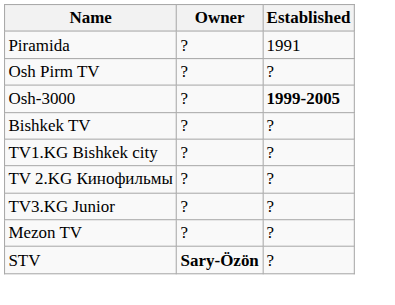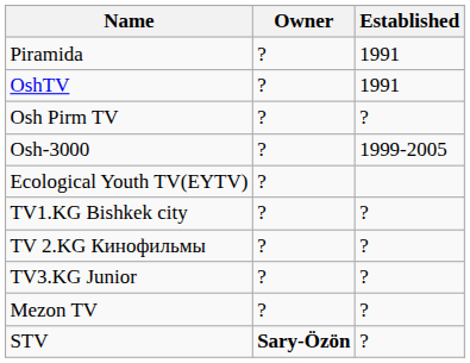 <table class="wikitable" border="1" class="wikitable sortable">
 <tr>
 <th>Name</th>
 <th>Owner</th>
 <th>Established</th>
 </tr>
 <tr>
 <td>Piramida</td>
 <td>?</td>
 <td>1991</td>
 </tr>
 <tr>
+<td><a href='#'>OshTV</a></td>
+<td>?</td>
+<td>1991</td>
+</tr>
+<tr>
 <td>Osh Pirm TV</td>
 <td>?</td>
 <td>?</td>
 </tr>
 <tr>
 <td>Osh-3000</td>
 <td>?</td>
-<td><strong>1999-2005</strong></td>
+<td>1999-2005</td>
 </tr>
 <tr>
-<td>Bishkek TV</td>
+<td>Ecological Youth TV(EYTV)</td>
 <td>?</td>
-<td>?</td>
+<td></td>
 </tr>
 <tr>
 <td>TV1.KG Bishkek city</td>
 <td>?</td>
 <td>?</td>
 </tr>
 <tr>
 <td>TV 2.KG Кинофильмы</td>
 <td>?</td>
 <td>?</td>
 </tr>
 <tr>
 <td>TV3.KG Junior</td>
 <td>?</td>
 <td>?</td>
 </tr>
 <tr>
 <td>Mezon TV</td>
 <td>?</td>
 <td>?</td>
 </tr>
 <tr>
 <td>STV</td>
 <td><strong>Sary-Özön</strong></td>
 <td>?</td>
 </tr>
 </table>
